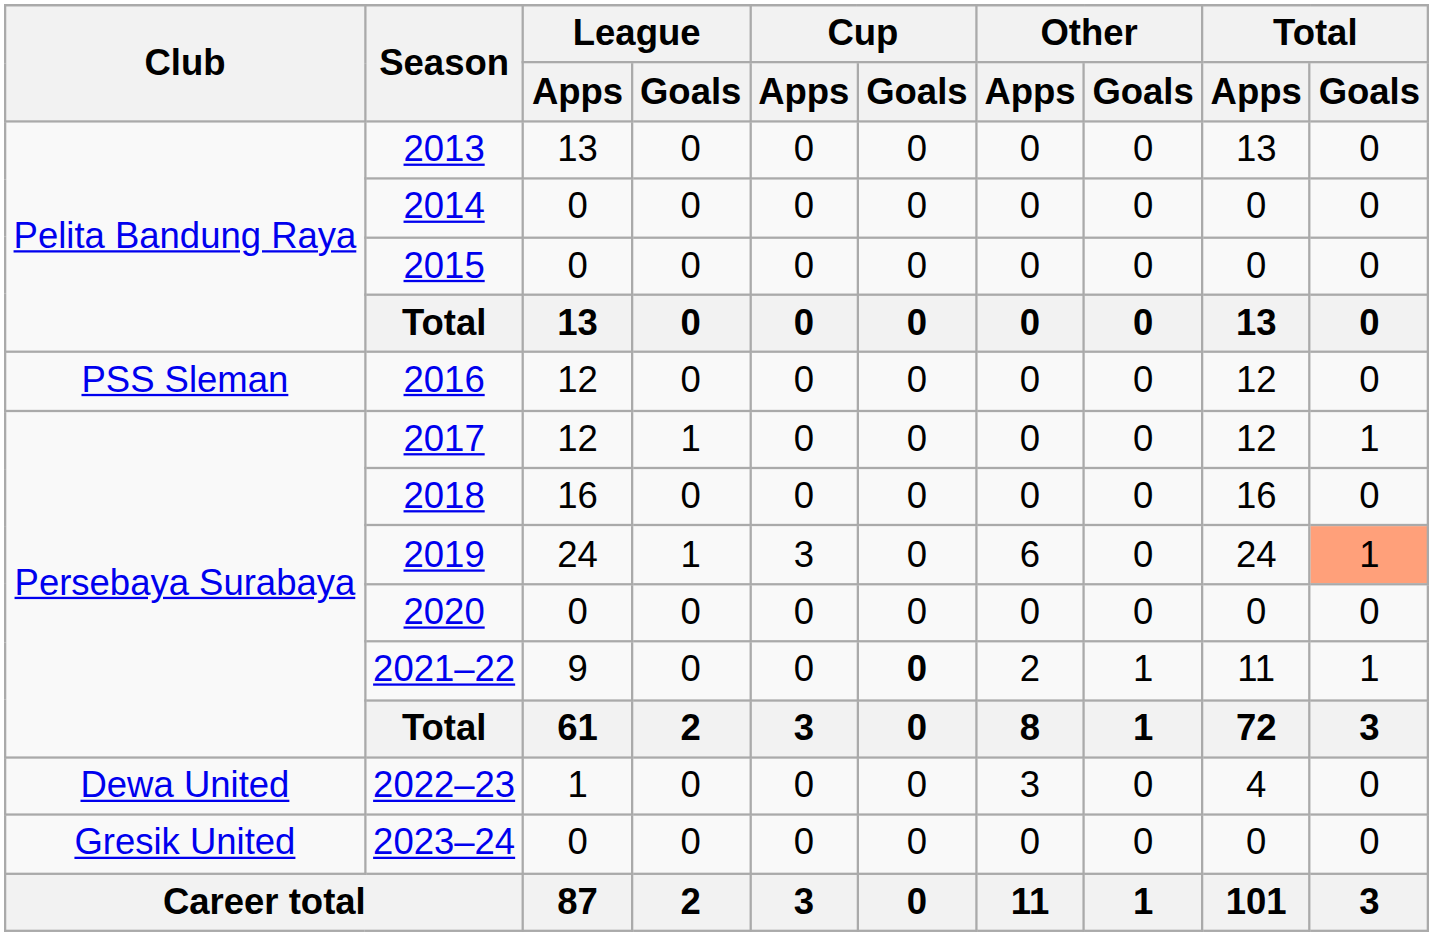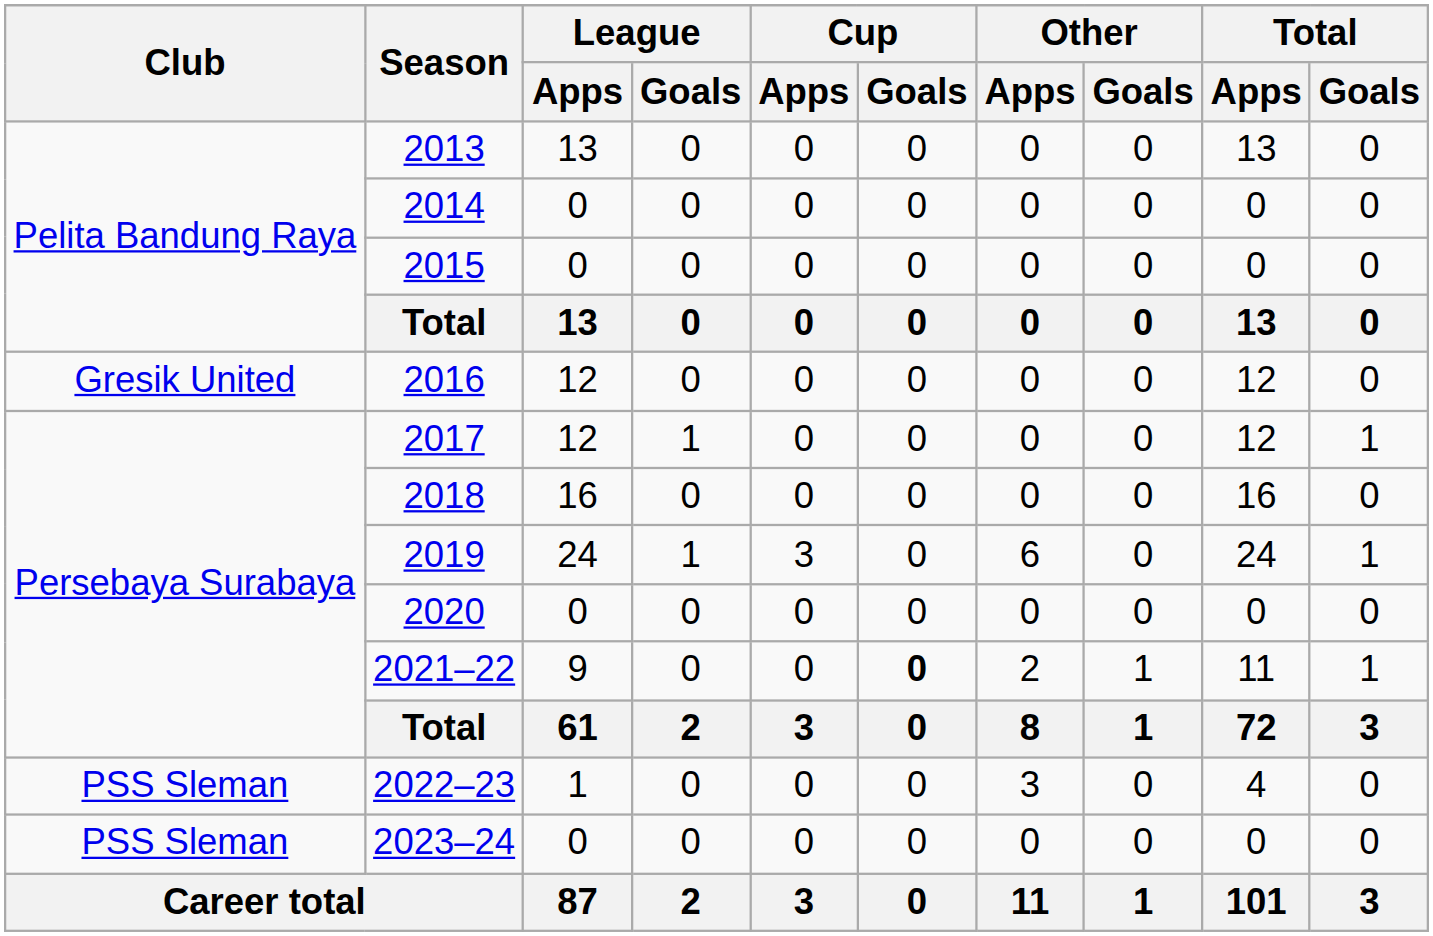 <table class="wikitable" style="text-align:center">
 <tr>
 </tr>
 <tr>
 <th rowspan="2">Club</th>
 <th rowspan="2">Season</th>
 <th colspan="2">League</th>
 <th colspan="2">Cup</th>
 <th colspan="2">Other</th>
 <th colspan="2">Total</th>
 </tr>
 <tr>
 <th>Apps</th>
 <th>Goals</th>
 <th>Apps</th>
 <th>Goals</th>
 <th>Apps</th>
 <th>Goals</th>
 <th>Apps</th>
 <th>Goals</th>
 </tr>
 <tr>
 <td rowspan="4" valign="center"><a href='#'>Pelita Bandung Raya</a></td>
 <td><a href='#'>2013</a></td>
 <td>13</td>
 <td>0</td>
 <td>0</td>
 <td>0</td>
 <td>0</td>
 <td>0</td>
 <td>13</td>
 <td>0</td>
 </tr>
 <tr>
 <td><a href='#'>2014</a></td>
 <td>0</td>
 <td>0</td>
 <td>0</td>
 <td>0</td>
 <td>0</td>
 <td>0</td>
 <td>0</td>
 <td>0</td>
 </tr>
 <tr>
 <td><a href='#'>2015</a></td>
 <td>0</td>
 <td>0</td>
 <td>0</td>
 <td>0</td>
 <td>0</td>
 <td>0</td>
 <td>0</td>
 <td>0</td>
 </tr>
 <tr>
 <th colspan="1">Total</th>
 <th>13</th>
 <th>0</th>
 <th>0</th>
 <th>0</th>
 <th>0</th>
 <th>0</th>
 <th>13</th>
 <th>0</th>
 </tr>
 <tr>
-<td rowspan="1" valign="center"><a href='#'>PSS Sleman</a></td>
+<td rowspan="1"><a href='#'>Gresik United</a></td>
 <td><a href='#'>2016</a></td>
 <td>12</td>
 <td>0</td>
 <td>0</td>
 <td>0</td>
 <td>0</td>
 <td>0</td>
 <td>12</td>
 <td>0</td>
 </tr>
 <tr>
 <td rowspan="6" valign="center"><a href='#'>Persebaya Surabaya</a></td>
 <td><a href='#'>2017</a></td>
 <td>12</td>
 <td>1</td>
 <td>0</td>
 <td>0</td>
 <td>0</td>
 <td>0</td>
 <td>12</td>
 <td>1</td>
 </tr>
 <tr>
 <td><a href='#'>2018</a></td>
 <td>16</td>
 <td>0</td>
 <td>0</td>
 <td>0</td>
 <td>0</td>
 <td>0</td>
 <td>16</td>
 <td>0</td>
 </tr>
 <tr>
 <td><a href='#'>2019</a></td>
 <td>24</td>
 <td>1</td>
 <td>3</td>
 <td>0</td>
 <td>6</td>
 <td>0</td>
 <td>24</td>
-<td style="background: lightsalmon;">1</td>
+<td>1</td>
 </tr>
 <tr>
 <td><a href='#'>2020</a></td>
 <td>0</td>
 <td>0</td>
 <td>0</td>
 <td>0</td>
 <td>0</td>
 <td>0</td>
 <td>0</td>
 <td>0</td>
 </tr>
 <tr>
 <td><a href='#'>2021–22</a></td>
 <td>9</td>
 <td>0</td>
 <td>0</td>
 <td><strong>0</strong></td>
 <td>2</td>
 <td>1</td>
 <td>11</td>
 <td>1</td>
 </tr>
 <tr>
 <th colspan="1">Total</th>
 <th>61</th>
 <th>2</th>
 <th>3</th>
 <th>0</th>
 <th>8</th>
 <th>1</th>
 <th>72</th>
 <th>3</th>
 </tr>
 <tr>
-<td rowspan="1"><a href='#'>Dewa United</a></td>
+<td rowspan="1" valign="center"><a href='#'>PSS Sleman</a></td>
 <td><a href='#'>2022–23</a></td>
 <td>1</td>
 <td>0</td>
 <td>0</td>
 <td>0</td>
 <td>3</td>
 <td>0</td>
 <td>4</td>
 <td>0</td>
 </tr>
 <tr>
-<td rowspan="1"><a href='#'>Gresik United</a></td>
+<td rowspan="1" valign="center"><a href='#'>PSS Sleman</a></td>
 <td><a href='#'>2023–24</a></td>
 <td>0</td>
 <td>0</td>
 <td>0</td>
 <td>0</td>
 <td>0</td>
 <td>0</td>
 <td>0</td>
 <td>0</td>
 </tr>
 <tr>
 <th colspan="2">Career total</th>
 <th>87</th>
 <th>2</th>
 <th>3</th>
 <th>0</th>
 <th>11</th>
 <th>1</th>
 <th>101</th>
 <th>3</th>
 </tr>
 </table>
